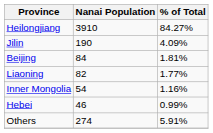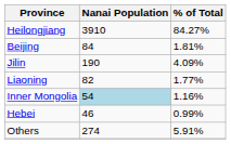 <table class="wikitable">
 <tr ---->
 <th>Province</th>
 <th>Nanai Population</th>
 <th>% of Total</th>
 </tr>
 <tr ---->
 <td><a href='#'>Heilongjiang</a></td>
 <td>3910</td>
 <td>84.27%</td>
 </tr>
 <tr ---->
+<td><a href='#'>Beijing</a></td>
+<td>84</td>
+<td>1.81%</td>
+</tr>
+<tr ---->
 <td><a href='#'>Jilin</a></td>
 <td>190</td>
 <td>4.09%</td>
-</tr>
-<tr ---->
-<td><a href='#'>Beijing</a></td>
-<td>84</td>
-<td>1.81%</td>
 </tr>
 <tr ---->
 <td><a href='#'>Liaoning</a></td>
 <td>82</td>
 <td>1.77%</td>
 </tr>
 <tr ---->
 <td><a href='#'>Inner Mongolia</a></td>
-<td>54</td>
+<td style="background: lightblue;">54</td>
 <td>1.16%</td>
 </tr>
 <tr ---->
 <td><a href='#'>Hebei</a></td>
 <td>46</td>
 <td>0.99%</td>
 </tr>
 <tr ---->
 <td>Others</td>
 <td>274</td>
 <td>5.91%</td>
 </tr>
 <tr ---->
 </tr>
 </table>
